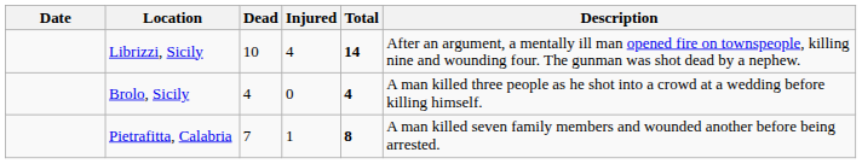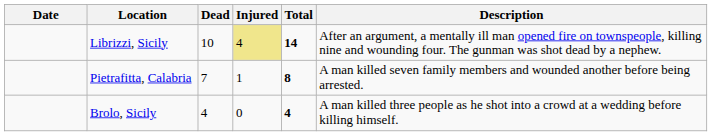 <table class="wikitable sortable mw-datatable">
 <tr>
 <th width=12%>Date</th>
 <th width=16%>Location</th>
 <th width=5%>Dead</th>
 <th width=5%>Injured</th>
 <th width=5%>Total</th>
 <th width=60%>Description</th>
 </tr>
 <tr>
 <td></td>
 <td><a href='#'>Librizzi</a>, <a href='#'>Sicily</a></td>
 <td>10</td>
-<td>4</td>
+<td style="background: khaki;">4</td>
 <td><strong>14</strong></td>
 <td>After an argument, a mentally ill man <a href='#'>opened fire on townspeople</a>, killing nine and wounding four. The gunman was shot dead by a nephew.</td>
+</tr>
+<tr>
+<td></td>
+<td><a href='#'>Pietrafitta</a>, <a href='#'>Calabria</a></td>
+<td>7</td>
+<td>1</td>
+<td><strong>8</strong></td>
+<td>A man killed seven family members and wounded another before being arrested.</td>
 </tr>
 <tr>
 <td></td>
 <td><a href='#'>Brolo</a>, <a href='#'>Sicily</a></td>
 <td>4</td>
 <td>0</td>
 <td><strong>4</strong></td>
 <td>A man killed three people as he shot into a crowd at a wedding before killing himself.</td>
 </tr>
-<tr>
-<td></td>
-<td><a href='#'>Pietrafitta</a>, <a href='#'>Calabria</a></td>
-<td>7</td>
-<td>1</td>
-<td><strong>8</strong></td>
-<td>A man killed seven family members and wounded another before being arrested.</td>
-</tr>
 </table>
